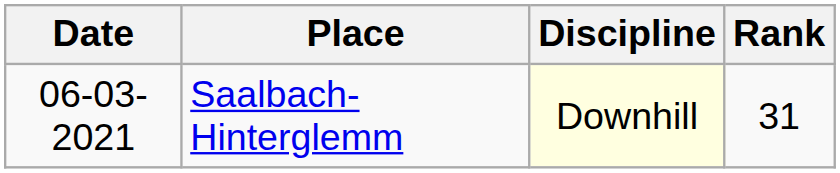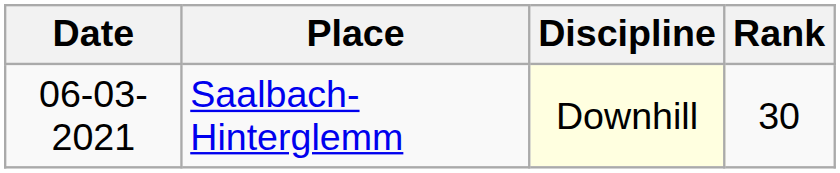 <table class="wikitable" width=40% style="font-size:100%; text-align:center;">
 <tr>
 <th>Date</th>
 <th>Place</th>
 <th>Discipline</th>
 <th>Rank</th>
 </tr>
 <tr>
 <td>06-03-2021</td>
 <td align=left> <a href='#'>Saalbach-Hinterglemm</a></td>
 <td style="background: lightyellow;">Downhill</td>
-<td>31</td>
+<td>30</td>
 </tr>
 </table>
